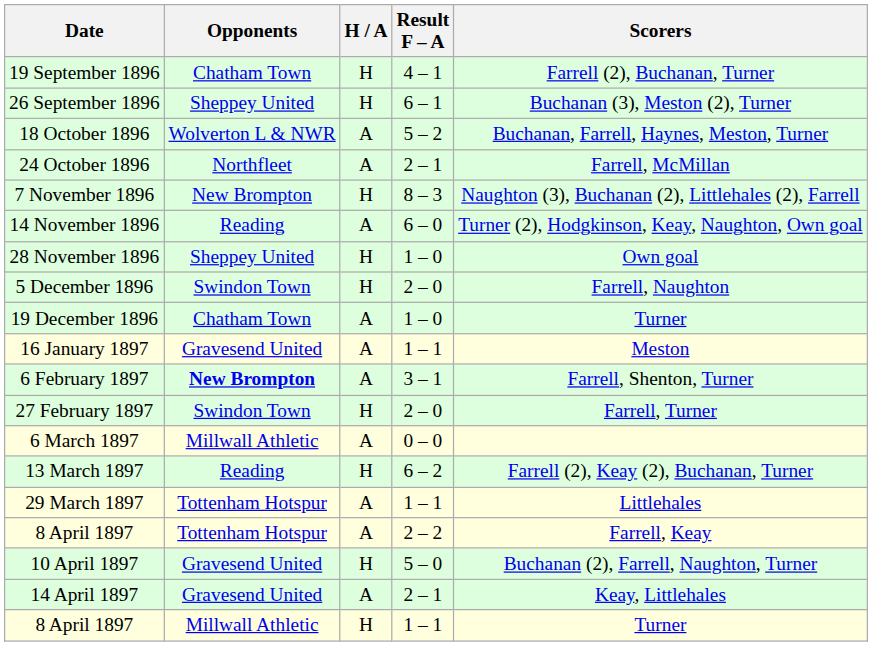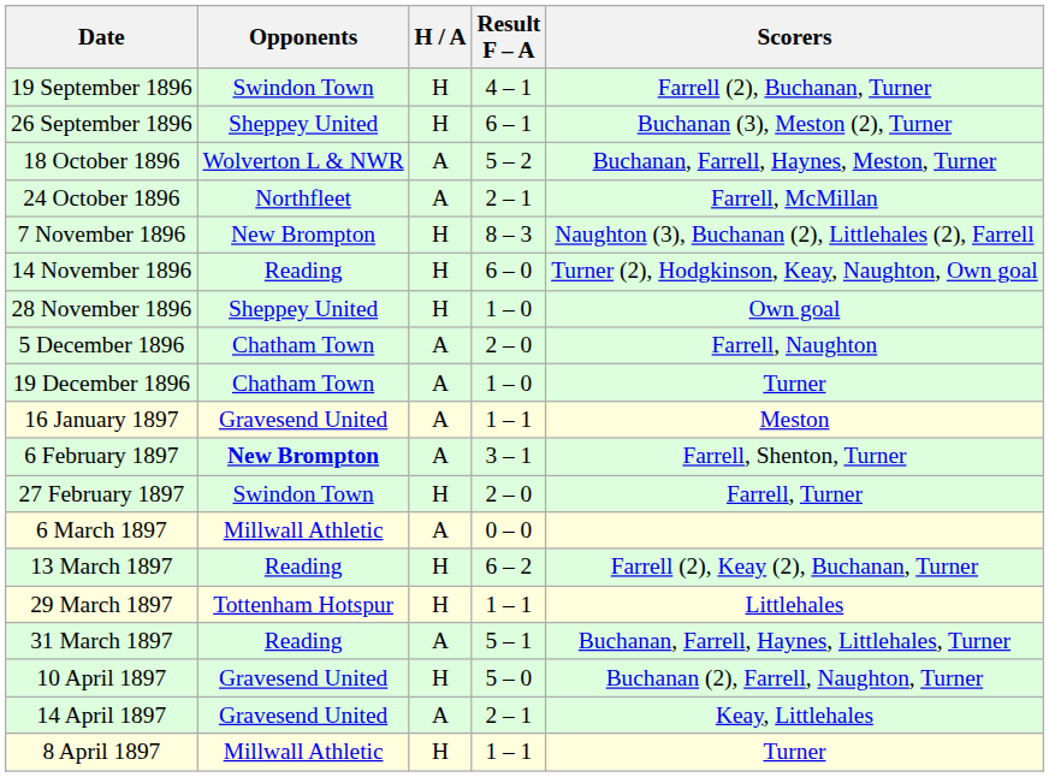 <table class="wikitable" style="text-align:center">
 <tr>
 <th>Date</th>
 <th>Opponents</th>
 <th>H / A</th>
 <th>Result<br>F – A</th>
 <th>Scorers</th>
 </tr>
 <tr bgcolor="#ddffdd">
 <td>19 September 1896</td>
-<td><a href='#'>Chatham Town</a></td>
+<td><a href='#'>Swindon Town</a></td>
 <td>H</td>
 <td>4 – 1</td>
 <td><a href='#'>Farrell</a> (2), <a href='#'>Buchanan</a>, <a href='#'>Turner</a></td>
 </tr>
 <tr bgcolor="#ddffdd">
 <td>26 September 1896</td>
 <td><a href='#'>Sheppey United</a></td>
 <td>H</td>
 <td>6 – 1</td>
 <td><a href='#'>Buchanan</a> (3), <a href='#'>Meston</a> (2), <a href='#'>Turner</a></td>
 </tr>
 <tr bgcolor="#ddffdd">
 <td>18 October 1896</td>
 <td><a href='#'>Wolverton L & NWR</a></td>
 <td>A</td>
 <td>5 – 2</td>
 <td><a href='#'>Buchanan</a>, <a href='#'>Farrell</a>, <a href='#'>Haynes</a>, <a href='#'>Meston</a>, <a href='#'>Turner</a></td>
 </tr>
 <tr bgcolor="#ddffdd">
 <td>24 October 1896</td>
 <td><a href='#'>Northfleet</a></td>
 <td>A</td>
 <td>2 – 1</td>
 <td><a href='#'>Farrell</a>, <a href='#'>McMillan</a></td>
 </tr>
 <tr bgcolor="#ddffdd">
 <td>7 November 1896</td>
 <td><a href='#'>New Brompton</a></td>
 <td>H</td>
 <td>8 – 3</td>
 <td><a href='#'>Naughton</a> (3), <a href='#'>Buchanan</a> (2), <a href='#'>Littlehales</a> (2), <a href='#'>Farrell</a></td>
 </tr>
 <tr bgcolor="#ddffdd">
 <td>14 November 1896</td>
 <td><a href='#'>Reading</a></td>
-<td>A</td>
+<td>H</td>
 <td>6 – 0</td>
 <td><a href='#'>Turner</a> (2), <a href='#'>Hodgkinson</a>, <a href='#'>Keay</a>, <a href='#'>Naughton</a>, <a href='#'>Own goal</a></td>
 </tr>
 <tr bgcolor="#ddffdd">
 <td>28 November 1896</td>
 <td><a href='#'>Sheppey United</a></td>
 <td>H</td>
 <td>1 – 0</td>
 <td><a href='#'>Own goal</a></td>
 </tr>
 <tr bgcolor="#ddffdd">
 <td>5 December 1896</td>
-<td><a href='#'>Swindon Town</a></td>
-<td>H</td>
+<td><a href='#'>Chatham Town</a></td>
+<td>A</td>
 <td>2 – 0</td>
 <td><a href='#'>Farrell</a>, <a href='#'>Naughton</a></td>
 </tr>
 <tr bgcolor="#ddffdd">
 <td>19 December 1896</td>
 <td><a href='#'>Chatham Town</a></td>
 <td>A</td>
 <td>1 – 0</td>
 <td><a href='#'>Turner</a></td>
 </tr>
 <tr bgcolor="#ffffdd">
 <td>16 January 1897</td>
 <td><a href='#'>Gravesend United</a></td>
 <td>A</td>
 <td>1 – 1</td>
 <td><a href='#'>Meston</a></td>
 </tr>
 <tr bgcolor="#ddffdd">
 <td>6 February 1897</td>
 <td><strong><a href='#'>New Brompton</a></strong></td>
 <td>A</td>
 <td>3 – 1</td>
 <td><a href='#'>Farrell</a>, Shenton, <a href='#'>Turner</a></td>
 </tr>
 <tr bgcolor="#ddffdd">
 <td>27 February 1897</td>
 <td><a href='#'>Swindon Town</a></td>
 <td>H</td>
 <td>2 – 0</td>
 <td><a href='#'>Farrell</a>, <a href='#'>Turner</a></td>
 </tr>
 <tr bgcolor="#ffffdd">
 <td>6 March 1897</td>
 <td><a href='#'>Millwall Athletic</a></td>
 <td>A</td>
 <td>0 – 0</td>
 <td></td>
 </tr>
 <tr bgcolor="#ddffdd">
 <td>13 March 1897</td>
 <td><a href='#'>Reading</a></td>
 <td>H</td>
 <td>6 – 2</td>
 <td><a href='#'>Farrell</a> (2), <a href='#'>Keay</a> (2), <a href='#'>Buchanan</a>, <a href='#'>Turner</a></td>
 </tr>
 <tr bgcolor="#ffffdd">
 <td>29 March 1897</td>
 <td><a href='#'>Tottenham Hotspur</a></td>
-<td>A</td>
+<td>H</td>
 <td>1 – 1</td>
 <td><a href='#'>Littlehales</a></td>
 </tr>
-<tr bgcolor="#ffffdd">
-<td>8 April 1897</td>
-<td><a href='#'>Tottenham Hotspur</a></td>
+<tr bgcolor="#ddffdd">
+<td>31 March 1897</td>
+<td><a href='#'>Reading</a></td>
 <td>A</td>
-<td>2 – 2</td>
-<td><a href='#'>Farrell</a>, <a href='#'>Keay</a></td>
+<td>5 – 1</td>
+<td><a href='#'>Buchanan</a>, <a href='#'>Farrell</a>, <a href='#'>Haynes</a>, <a href='#'>Littlehales</a>, <a href='#'>Turner</a></td>
 </tr>
 <tr bgcolor="#ddffdd">
 <td>10 April 1897</td>
 <td><a href='#'>Gravesend United</a></td>
 <td>H</td>
 <td>5 – 0</td>
 <td><a href='#'>Buchanan</a> (2), <a href='#'>Farrell</a>, <a href='#'>Naughton</a>, <a href='#'>Turner</a></td>
 </tr>
 <tr bgcolor="#ddffdd">
 <td>14 April 1897</td>
 <td><a href='#'>Gravesend United</a></td>
 <td>A</td>
 <td>2 – 1</td>
 <td><a href='#'>Keay</a>, <a href='#'>Littlehales</a></td>
 </tr>
 <tr bgcolor="#ffffdd">
 <td>8 April 1897</td>
 <td><a href='#'>Millwall Athletic</a></td>
 <td>H</td>
 <td>1 – 1</td>
 <td><a href='#'>Turner</a></td>
 </tr>
 </table>
